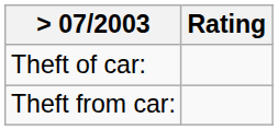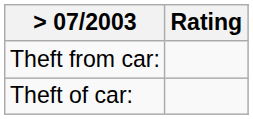 <table class="wikitable">
 <tr>
 <th>> 07/2003</th>
 <th>Rating</th>
 </tr>
 <tr>
+<td>Theft from car:</td>
+<td></td>
+</tr>
+<tr>
 <td>Theft of car:</td>
 <td></td>
 </tr>
-<tr>
-<td>Theft from car:</td>
-<td></td>
-</tr>
 </table>
